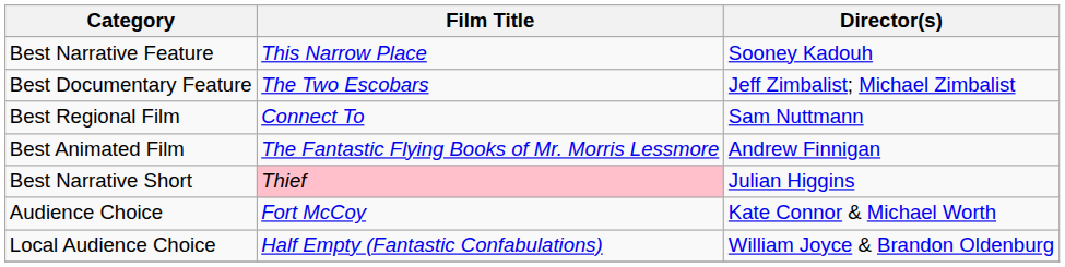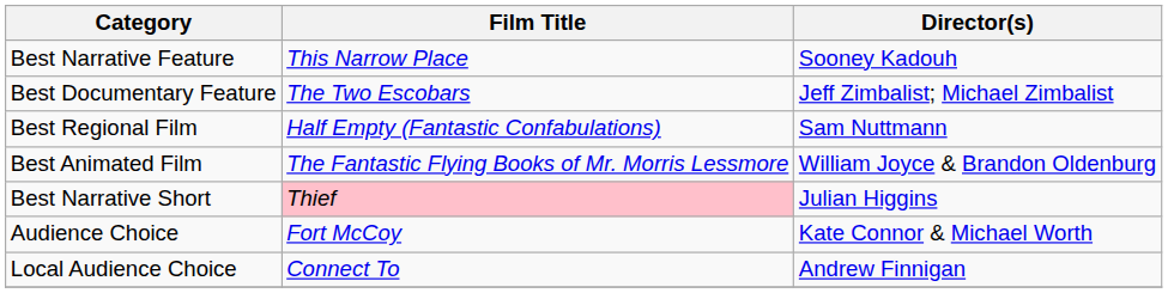 <table class="wikitable">
 <tr>
 <th>Category</th>
 <th>Film Title</th>
 <th>Director(s)</th>
 </tr>
 <tr>
 <td>Best Narrative Feature</td>
 <td><em><a href='#'>This Narrow Place</a></em></td>
 <td><a href='#'>Sooney Kadouh</a></td>
 </tr>
 <tr>
 <td>Best Documentary Feature</td>
 <td><em><a href='#'>The Two Escobars</a></em></td>
 <td><a href='#'>Jeff Zimbalist</a>; <a href='#'>Michael Zimbalist</a></td>
 </tr>
 <tr>
 <td>Best Regional Film</td>
-<td><em><a href='#'>Connect To</a></em></td>
+<td><em><a href='#'>Half Empty (Fantastic Confabulations)</a></em></td>
 <td><a href='#'>Sam Nuttmann</a></td>
 </tr>
 <tr>
 <td>Best Animated Film</td>
 <td><em><a href='#'>The Fantastic Flying Books of Mr. Morris Lessmore</a></em></td>
-<td><a href='#'>Andrew Finnigan</a></td>
+<td><a href='#'>William Joyce</a> & <a href='#'>Brandon Oldenburg</a></td>
 </tr>
 <tr>
 <td>Best Narrative Short</td>
 <td style="background: pink;"><em>Thief</em></td>
 <td><a href='#'>Julian Higgins</a></td>
 </tr>
 <tr>
 <td>Audience Choice</td>
 <td><em><a href='#'>Fort McCoy</a></em></td>
 <td><a href='#'>Kate Connor</a> & <a href='#'>Michael Worth</a></td>
 </tr>
 <tr>
 <td>Local Audience Choice</td>
-<td><em><a href='#'>Half Empty (Fantastic Confabulations)</a></em></td>
-<td><a href='#'>William Joyce</a> & <a href='#'>Brandon Oldenburg</a></td>
+<td><em><a href='#'>Connect To</a></em></td>
+<td><a href='#'>Andrew Finnigan</a></td>
 </tr>
 <tr>
 </tr>
 </table>
